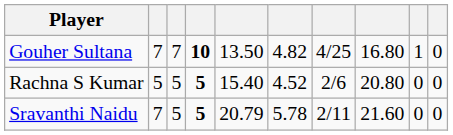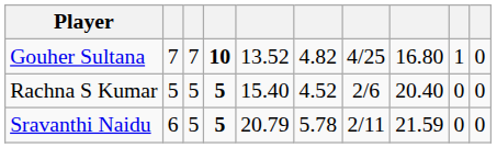 <table class="wikitable sortable" style="text-align: center;">
 <tr>
 <th class="unsortable">Player</th>
 <th></th>
 <th></th>
 <th></th>
 <th></th>
 <th></th>
 <th></th>
 <th></th>
 <th></th>
 <th></th>
 </tr>
 <tr>
 <td style="text-align:left"><a href='#'>Gouher Sultana</a></td>
 <td style="text-align:left">7</td>
 <td>7</td>
 <td><strong>10</strong></td>
-<td>13.50</td>
+<td>13.52</td>
 <td>4.82</td>
 <td>4/25</td>
 <td>16.80</td>
 <td>1</td>
 <td>0</td>
 </tr>
 <tr>
 <td style="text-align:left">Rachna S Kumar</td>
 <td style="text-align:left">5</td>
 <td>5</td>
 <td><strong>5</strong></td>
 <td>15.40</td>
 <td>4.52</td>
 <td>2/6</td>
-<td>20.80</td>
+<td>20.40</td>
 <td>0</td>
 <td>0</td>
 </tr>
 <tr>
 <td style="text-align:left"><a href='#'>Sravanthi Naidu</a></td>
-<td style="text-align:left">7</td>
+<td style="text-align:left">6</td>
 <td>5</td>
 <td><strong>5</strong></td>
 <td>20.79</td>
 <td>5.78</td>
 <td>2/11</td>
-<td>21.60</td>
+<td>21.59</td>
 <td>0</td>
 <td>0</td>
 </tr>
 </table>
